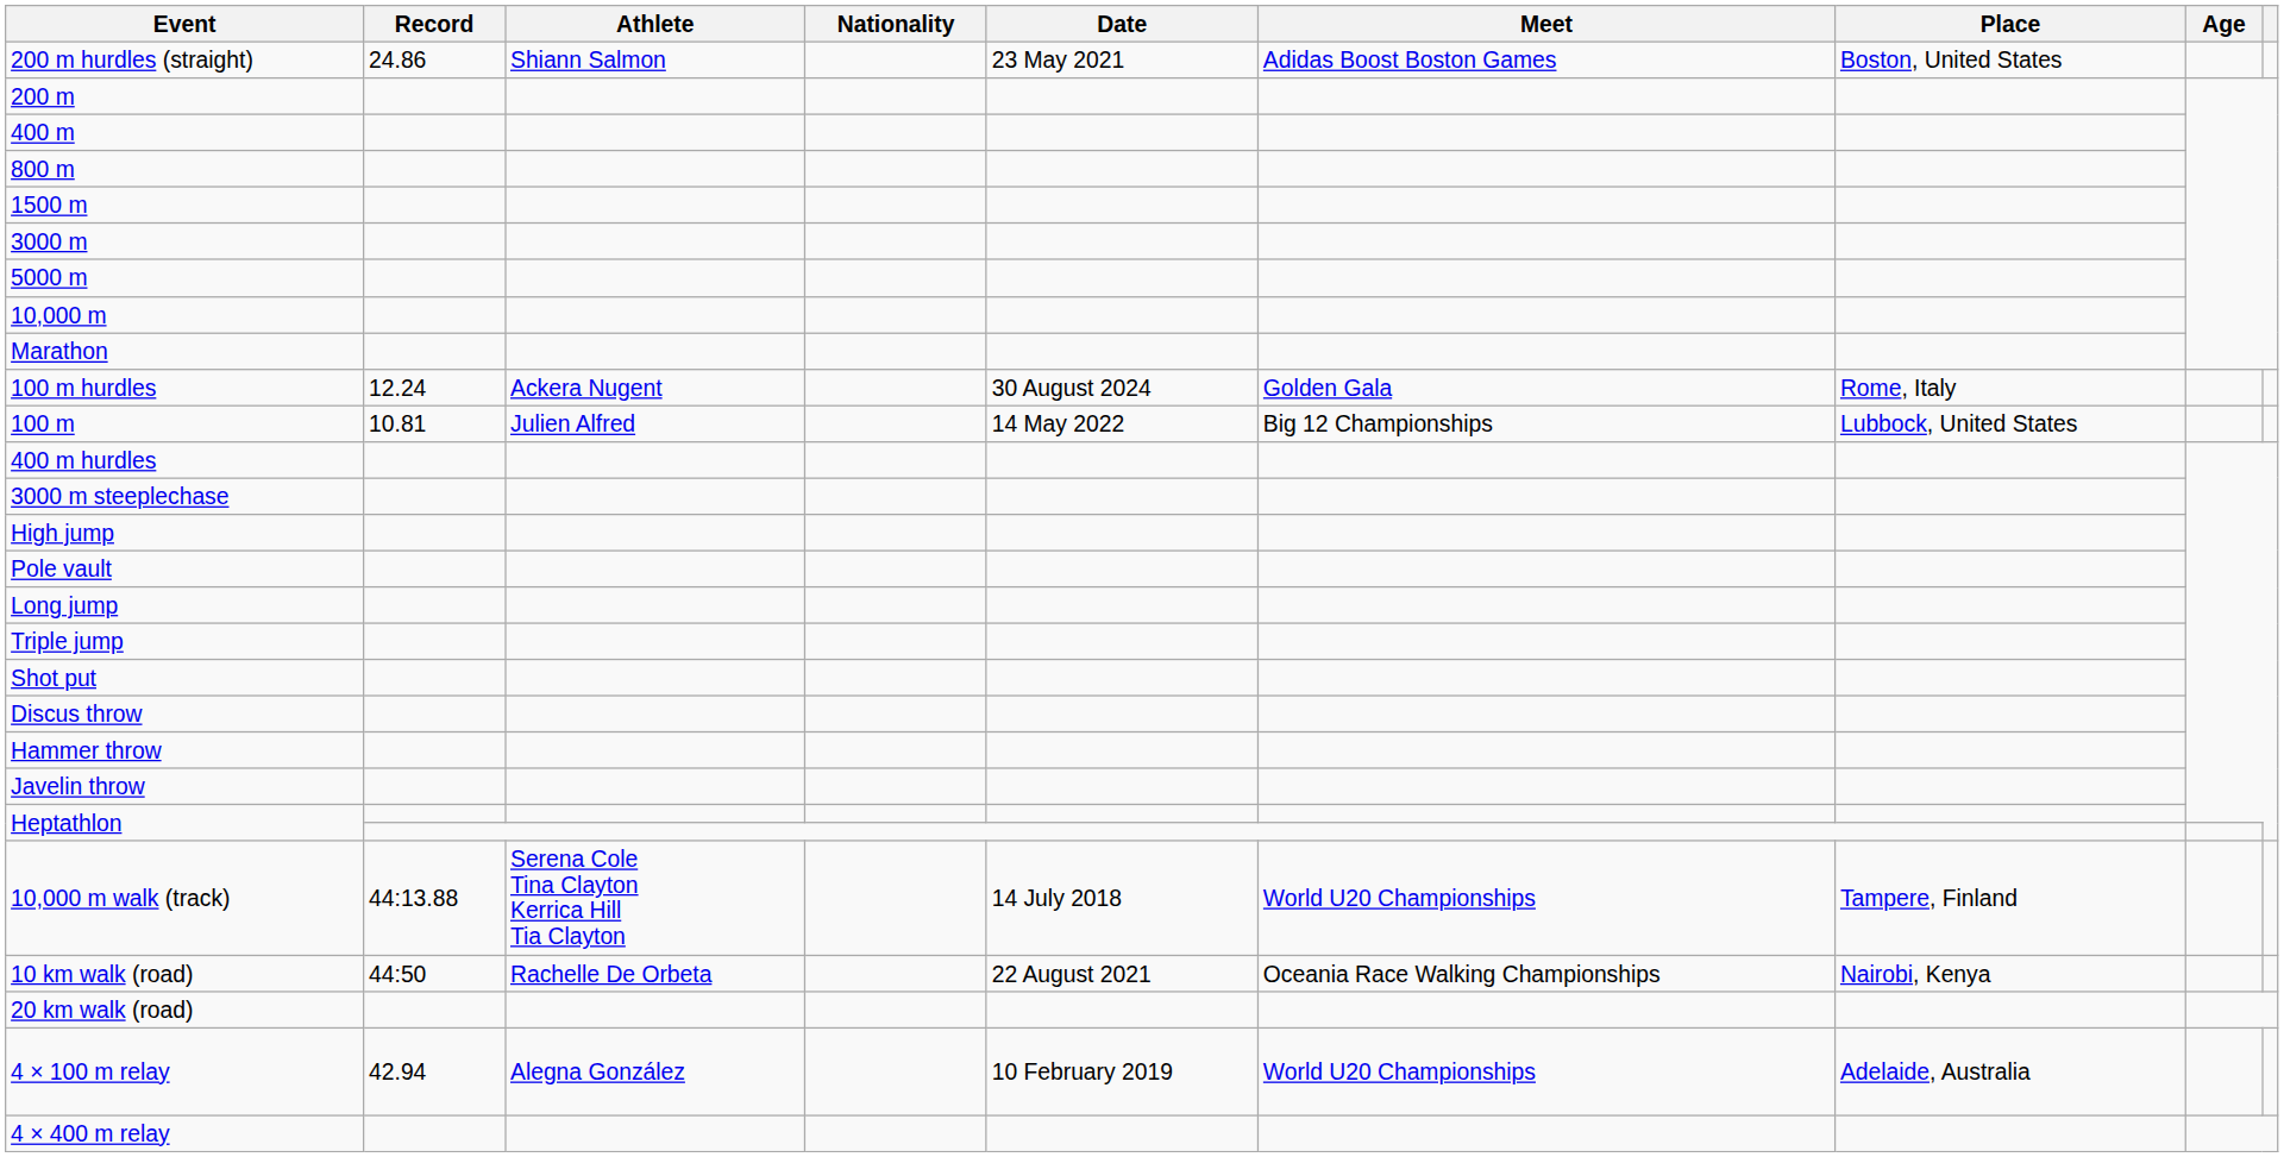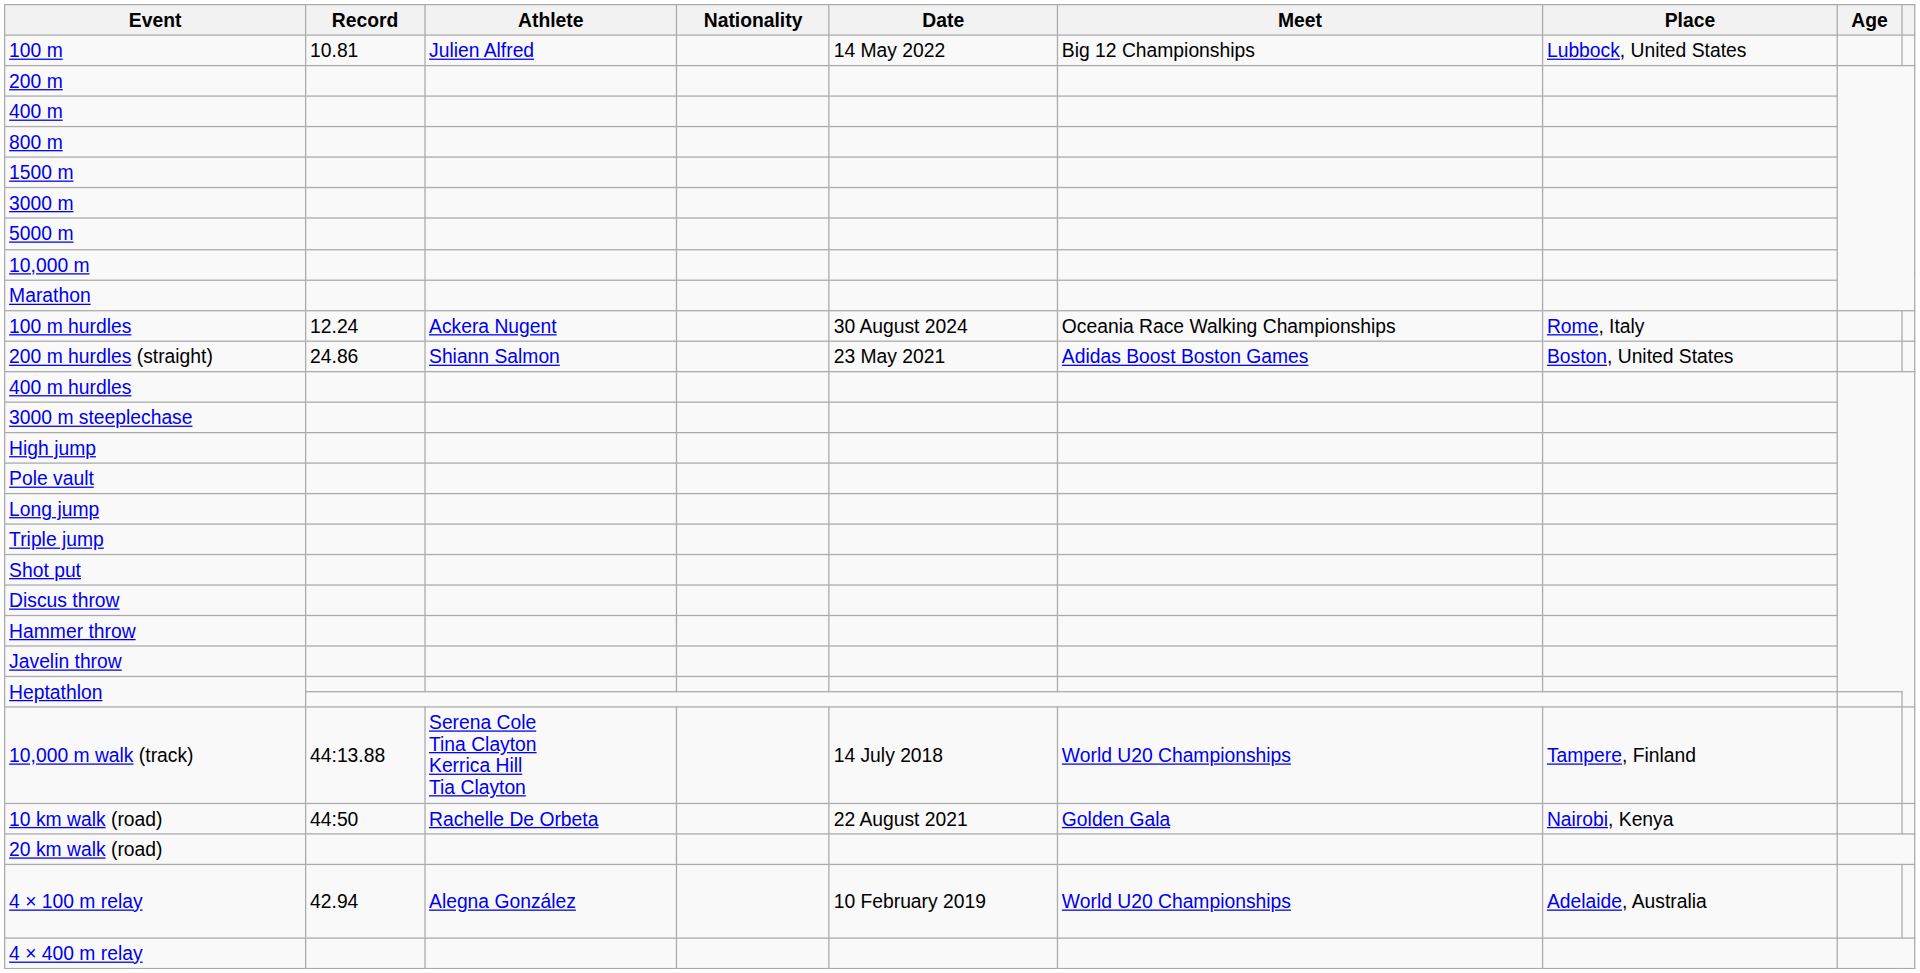 <table class="wikitable" style="font-size:95%; width: 95%;">
 <tr>
 <th>Event</th>
 <th>Record</th>
 <th>Athlete</th>
 <th>Nationality</th>
 <th>Date</th>
 <th>Meet</th>
 <th>Place</th>
 <th>Age</th>
 <th></th>
 </tr>
 <tr>
-<td><a href='#'>200 m hurdles</a> (straight)</td>
-<td>24.86 </td>
-<td><a href='#'>Shiann Salmon</a></td>
+<td><a href='#'>100 m</a></td>
+<td>10.81 </td>
+<td><a href='#'>Julien Alfred</a></td>
 <td></td>
-<td>23 May 2021</td>
-<td><a href='#'>Adidas Boost Boston Games</a></td>
-<td><a href='#'>Boston</a>, United States</td>
+<td>14 May 2022</td>
+<td>Big 12 Championships</td>
+<td><a href='#'>Lubbock</a>, United States</td>
 <td></td>
 <td></td>
 </tr>
 <tr>
 <td><a href='#'>200 m</a></td>
 <td></td>
 <td></td>
 <td></td>
 <td></td>
 <td></td>
 <td></td>
 </tr>
 <tr>
 <td><a href='#'>400 m</a></td>
 <td></td>
 <td></td>
 <td></td>
 <td></td>
 <td></td>
 <td></td>
 </tr>
 <tr>
 <td><a href='#'>800 m</a></td>
 <td></td>
 <td></td>
 <td></td>
 <td></td>
 <td></td>
 <td></td>
 </tr>
 <tr>
 <td><a href='#'>1500 m</a></td>
 <td></td>
 <td></td>
 <td></td>
 <td></td>
 <td></td>
 <td></td>
 </tr>
 <tr>
 <td><a href='#'>3000 m</a></td>
 <td></td>
 <td></td>
 <td></td>
 <td></td>
 <td></td>
 <td></td>
 </tr>
 <tr>
 <td><a href='#'>5000 m</a></td>
 <td></td>
 <td></td>
 <td></td>
 <td></td>
 <td></td>
 <td></td>
 </tr>
 <tr>
 <td><a href='#'>10,000 m</a></td>
 <td></td>
 <td></td>
 <td></td>
 <td></td>
 <td></td>
 <td></td>
 </tr>
 <tr>
 <td><a href='#'>Marathon</a></td>
 <td></td>
 <td></td>
 <td></td>
 <td></td>
 <td></td>
 <td></td>
 </tr>
 <tr>
 <td><a href='#'>100 m hurdles</a></td>
 <td>12.24 </td>
 <td><a href='#'>Ackera Nugent</a></td>
 <td></td>
 <td>30 August 2024</td>
-<td><a href='#'>Golden Gala</a></td>
+<td>Oceania Race Walking Championships</td>
 <td><a href='#'>Rome</a>, Italy</td>
 <td></td>
 <td></td>
 </tr>
 <tr>
-<td><a href='#'>100 m</a></td>
-<td>10.81 </td>
-<td><a href='#'>Julien Alfred</a></td>
+<td><a href='#'>200 m hurdles</a> (straight)</td>
+<td>24.86 </td>
+<td><a href='#'>Shiann Salmon</a></td>
 <td></td>
-<td>14 May 2022</td>
-<td>Big 12 Championships</td>
-<td><a href='#'>Lubbock</a>, United States</td>
+<td>23 May 2021</td>
+<td><a href='#'>Adidas Boost Boston Games</a></td>
+<td><a href='#'>Boston</a>, United States</td>
 <td></td>
 <td></td>
 </tr>
 <tr>
 <td><a href='#'>400 m hurdles</a></td>
 <td></td>
 <td></td>
 <td></td>
 <td></td>
 <td></td>
 <td></td>
 </tr>
 <tr>
 <td><a href='#'>3000 m steeplechase</a></td>
 <td></td>
 <td></td>
 <td></td>
 <td></td>
 <td></td>
 <td></td>
 </tr>
 <tr>
 <td><a href='#'>High jump</a></td>
 <td></td>
 <td></td>
 <td></td>
 <td></td>
 <td></td>
 <td></td>
 </tr>
 <tr>
 <td><a href='#'>Pole vault</a></td>
 <td></td>
 <td></td>
 <td></td>
 <td></td>
 <td></td>
 <td></td>
 </tr>
 <tr>
 <td><a href='#'>Long jump</a></td>
 <td></td>
 <td></td>
 <td></td>
 <td></td>
 <td></td>
 <td></td>
 </tr>
 <tr>
 <td><a href='#'>Triple jump</a></td>
 <td></td>
 <td></td>
 <td></td>
 <td></td>
 <td></td>
 <td></td>
 </tr>
 <tr>
 <td><a href='#'>Shot put</a></td>
 <td></td>
 <td></td>
 <td></td>
 <td></td>
 <td></td>
 <td></td>
 </tr>
 <tr>
 <td><a href='#'>Discus throw</a></td>
 <td></td>
 <td></td>
 <td></td>
 <td></td>
 <td></td>
 <td></td>
 </tr>
 <tr>
 <td><a href='#'>Hammer throw</a></td>
 <td></td>
 <td></td>
 <td></td>
 <td></td>
 <td></td>
 <td></td>
 </tr>
 <tr>
 <td><a href='#'>Javelin throw</a></td>
 <td></td>
 <td></td>
 <td></td>
 <td></td>
 <td></td>
 <td></td>
 </tr>
 <tr>
 <td rowspan=2><a href='#'>Heptathlon</a></td>
 <td></td>
 <td></td>
 <td></td>
 <td></td>
 <td></td>
 <td></td>
 </tr>
 <tr>
 <td colspan=6></td>
 <td></td>
 </tr>
 <tr>
 <td><a href='#'>10,000 m walk</a> (track)</td>
 <td>44:13.88</td>
 <td><a href='#'>Serena Cole</a><br><a href='#'>Tina Clayton</a><br><a href='#'>Kerrica Hill</a><br><a href='#'>Tia Clayton</a></td>
 <td></td>
 <td>14 July 2018</td>
 <td><a href='#'>World U20 Championships</a></td>
 <td><a href='#'>Tampere</a>, Finland</td>
 <td></td>
 <td></td>
 </tr>
 <tr>
 <td><a href='#'>10 km walk</a> (road)</td>
 <td>44:50</td>
 <td><a href='#'>Rachelle De Orbeta</a></td>
 <td></td>
 <td>22 August 2021</td>
-<td>Oceania Race Walking Championships</td>
+<td><a href='#'>Golden Gala</a></td>
 <td><a href='#'>Nairobi</a>, Kenya</td>
 <td></td>
 <td></td>
 </tr>
 <tr>
 <td><a href='#'>20 km walk</a> (road)</td>
 <td></td>
 <td></td>
 <td></td>
 <td></td>
 <td></td>
 <td></td>
 </tr>
 <tr>
 <td><a href='#'>4 × 100 m relay</a></td>
 <td>42.94 </td>
 <td><a href='#'>Alegna González</a></td>
 <td></td>
 <td>10 February 2019</td>
 <td><a href='#'>World U20 Championships</a></td>
 <td><a href='#'>Adelaide</a>, Australia</td>
 <td><br><br><br></td>
 <td></td>
 </tr>
 <tr>
 <td><a href='#'>4 × 400 m relay</a></td>
 <td></td>
 <td></td>
 <td></td>
 <td></td>
 <td></td>
 <td></td>
 </tr>
 </table>
